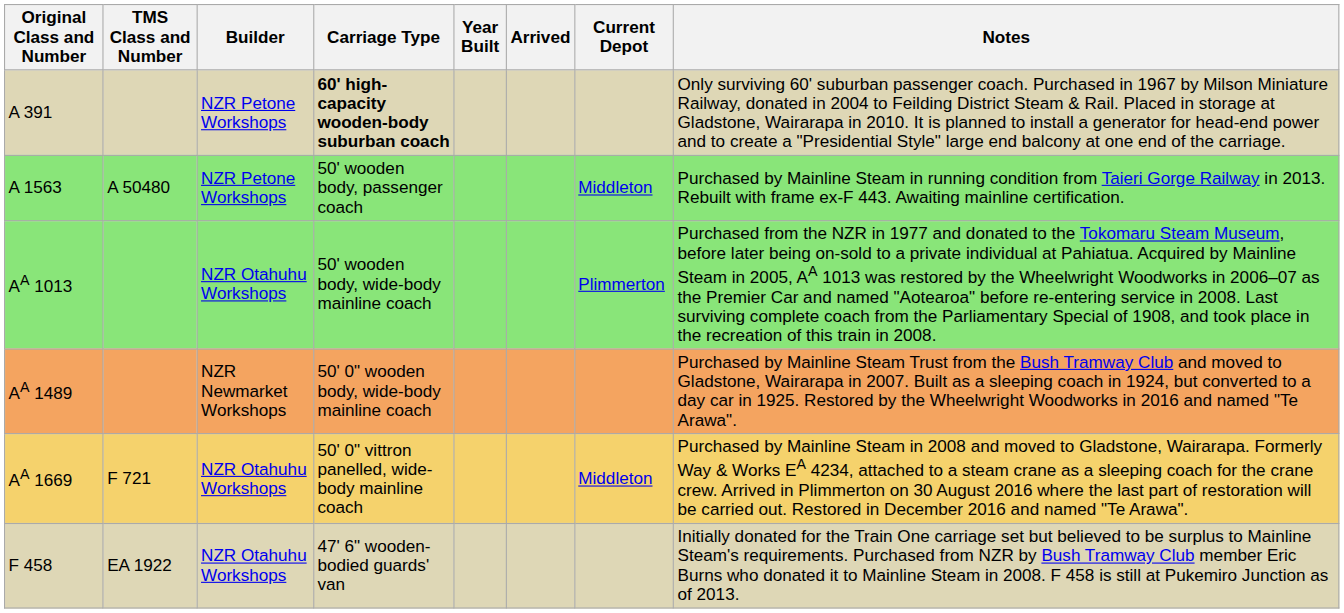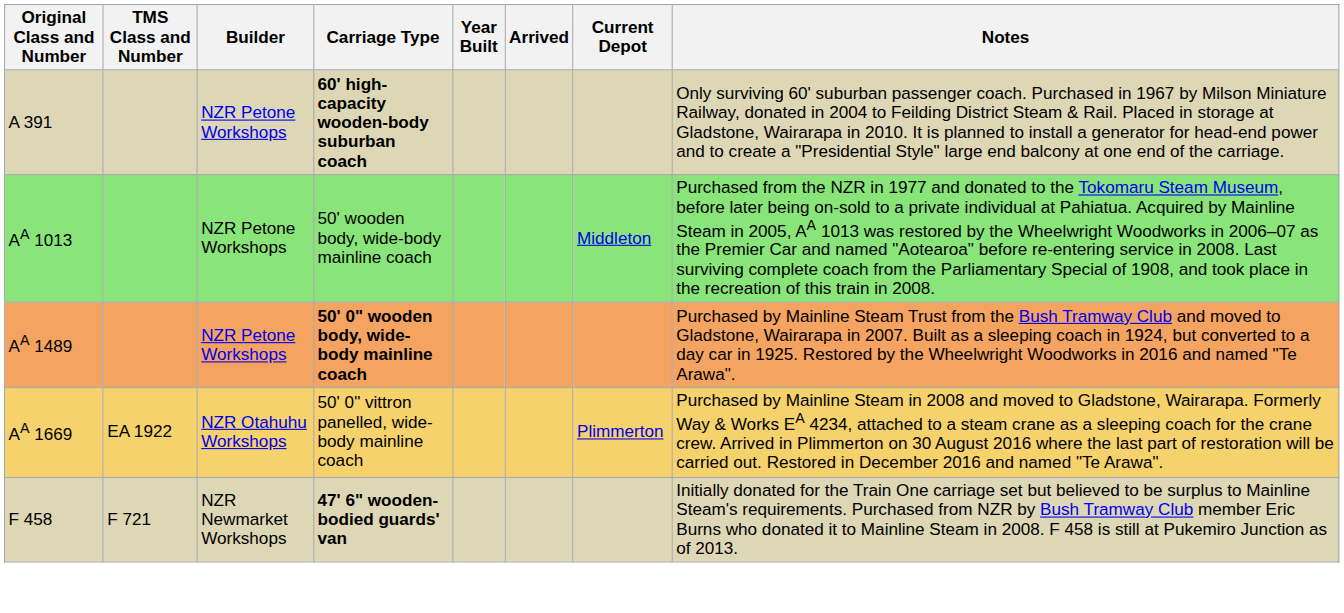 <table class="sortable wikitable" border="1">
 <tr>
 <th>Original Class and Number</th>
 <th>TMS Class and Number</th>
 <th>Builder</th>
 <th>Carriage Type</th>
 <th>Year Built</th>
 <th>Arrived</th>
 <th>Current Depot</th>
 <th>Notes</th>
 </tr>
 <tr style="background:#DED7B6;">
 <td>A 391</td>
 <td></td>
 <td><a href='#'>NZR Petone Workshops</a></td>
 <td><strong>60' high-capacity wooden-body suburban coach</strong></td>
 <td></td>
 <td></td>
 <td></td>
 <td>Only surviving 60' suburban passenger coach. Purchased in 1967 by Milson Miniature Railway, donated in 2004 to Feilding District Steam & Rail. Placed in storage at Gladstone, Wairarapa in 2010. It is planned to install a generator for head-end power and to create a "Presidential Style" large end balcony at one end of the carriage.</td>
 </tr>
 <tr style="background:#89E579;">
-<td>A 1563</td>
-<td>A 50480</td>
-<td><a href='#'>NZR Petone Workshops</a></td>
-<td>50' wooden body, passenger coach</td>
+<td>A<sup>A</sup> 1013</td>
+<td></td>
+<td>NZR Petone Workshops</td>
+<td>50' wooden body, wide-body mainline coach</td>
 <td></td>
 <td></td>
 <td><a href='#'>Middleton</a></td>
-<td>Purchased by Mainline Steam in running condition from <a href='#'>Taieri Gorge Railway</a> in 2013. Rebuilt with frame ex-F 443. Awaiting mainline certification.</td>
-</tr>
-<tr style="background:#89E579;">
-<td>A<sup>A</sup> 1013</td>
-<td></td>
-<td><a href='#'>NZR Otahuhu Workshops</a></td>
-<td>50' wooden body, wide-body mainline coach</td>
-<td></td>
-<td></td>
-<td><a href='#'>Plimmerton</a></td>
 <td>Purchased from the NZR in 1977 and donated to the <a href='#'>Tokomaru Steam Museum</a>, before later being on-sold to a private individual at Pahiatua. Acquired by Mainline Steam in 2005, A<sup>A</sup> 1013 was restored by the Wheelwright Woodworks in 2006–07 as the Premier Car and named "Aotearoa" before re-entering service in 2008. Last surviving complete coach from the Parliamentary Special of 1908, and took place in the recreation of this train in 2008.</td>
 </tr>
 <tr style="background:#f4a460;">
 <td>A<sup>A</sup> 1489</td>
 <td></td>
-<td>NZR Newmarket Workshops</td>
-<td>50' 0" wooden body, wide-body mainline coach</td>
+<td><a href='#'>NZR Petone Workshops</a></td>
+<td><strong>50' 0" wooden body, wide-body mainline coach</strong></td>
 <td></td>
 <td></td>
 <td></td>
 <td>Purchased by Mainline Steam Trust from the <a href='#'>Bush Tramway Club</a> and moved to Gladstone, Wairarapa in 2007. Built as a sleeping coach in 1924, but converted to a day car in 1925. Restored by the Wheelwright Woodworks in 2016 and named "Te Arawa".</td>
 </tr>
 <tr style="background:#F5D26C;">
 <td>A<sup>A</sup> 1669</td>
-<td>F 721</td>
+<td>EA 1922</td>
 <td><a href='#'>NZR Otahuhu Workshops</a></td>
 <td>50' 0" vittron panelled, wide-body mainline coach</td>
 <td></td>
 <td></td>
-<td><a href='#'>Middleton</a></td>
+<td><a href='#'>Plimmerton</a></td>
 <td>Purchased by Mainline Steam in 2008 and moved to Gladstone, Wairarapa. Formerly Way & Works E<sup>A</sup> 4234, attached to a steam crane as a sleeping coach for the crane crew. Arrived in Plimmerton on 30 August 2016 where the last part of restoration will be carried out. Restored in December 2016 and named "Te Arawa".</td>
 </tr>
 <tr style="background:#DED7B6;">
 <td>F 458</td>
-<td>EA 1922</td>
-<td><a href='#'>NZR Otahuhu Workshops</a></td>
-<td>47' 6" wooden-bodied guards' van</td>
+<td>F 721</td>
+<td>NZR Newmarket Workshops</td>
+<td><strong>47' 6" wooden-bodied guards' van</strong></td>
 <td></td>
 <td></td>
 <td></td>
 <td>Initially donated for the Train One carriage set but believed to be surplus to Mainline Steam's requirements. Purchased from NZR by <a href='#'>Bush Tramway Club</a> member Eric Burns who donated it to Mainline Steam in 2008. F 458 is still at Pukemiro Junction as of 2013.</td>
 </tr>
 </table>
